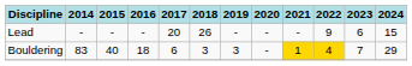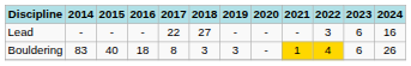 <table class="wikitable" style="text-align: center">
 <tr>
 <th style="background: #b0e0e6;">Discipline</th>
 <th style="background: #b0e0e6">2014</th>
 <th style="background: #b0e0e6">2015</th>
 <th style="background: #b0e0e6">2016</th>
 <th style="background: #b0e0e6">2017</th>
 <th style="background: #b0e0e6">2018</th>
 <th style="background: #b0e0e6">2019</th>
 <th style="background: #b0e0e6">2020</th>
 <th style="background: #b0e0e6">2021</th>
 <th style="background: #b0e0e6">2022</th>
 <th style="background: #b0e0e6">2023</th>
 <th style="background: #b0e0e6">2024</th>
 </tr>
 <tr>
 <td align="left">Lead</td>
 <td>-</td>
 <td>-</td>
 <td>-</td>
-<td>20</td>
-<td>26</td>
+<td>22</td>
+<td>27</td>
 <td>-</td>
 <td>-</td>
 <td>-</td>
-<td>9</td>
+<td>3</td>
 <td>6</td>
-<td>15</td>
+<td>16</td>
 </tr>
 <tr>
 <td align="left">Bouldering</td>
 <td>83</td>
 <td>40</td>
 <td>18</td>
-<td>6</td>
+<td>8</td>
 <td>3</td>
 <td>3</td>
 <td>-</td>
 <td style="background: Gold">1</td>
 <td style="background: Gold">4</td>
-<td>7</td>
-<td>29</td>
+<td>6</td>
+<td>26</td>
 </tr>
 <tr>
 </tr>
 </table>
